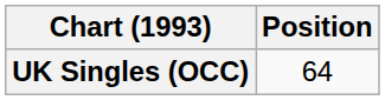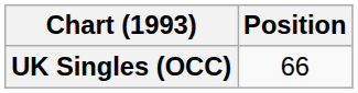 <table class="wikitable plainrowheaders" style="text-align:center">
 <tr>
 <th>Chart (1993)</th>
 <th>Position</th>
 </tr>
 <tr>
 <th scope="row">UK Singles (OCC)</th>
-<td>64</td>
+<td>66</td>
 </tr>
 </table>
